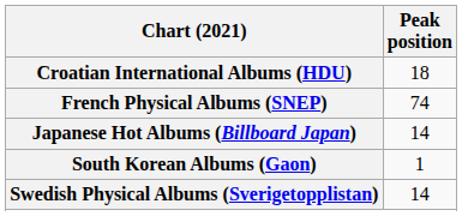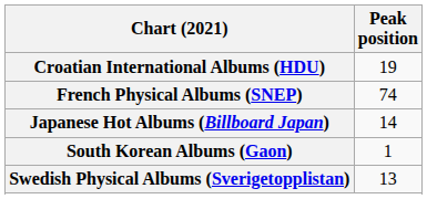 <table class="wikitable sortable plainrowheaders" style="text-align:center">
 <tr>
 <th scope="col">Chart (2021)</th>
 <th scope="col">Peak<br>position</th>
 </tr>
 <tr>
 </tr>
 <tr>
 </tr>
 <tr>
 <th scope="row">Croatian International Albums (<a href='#'>HDU</a>)</th>
-<td>18</td>
+<td>19</td>
 </tr>
 <tr>
 </tr>
 <tr>
 <th scope="row">French Physical Albums (<a href='#'>SNEP</a>)</th>
 <td>74</td>
 </tr>
 <tr>
 </tr>
 <tr>
 </tr>
 <tr>
 <th scope="row">Japanese Hot Albums (<em><a href='#'>Billboard Japan</a></em>)</th>
 <td>14</td>
 </tr>
 <tr>
 <th scope="row">South Korean Albums (<a href='#'>Gaon</a>)</th>
 <td>1</td>
 </tr>
 <tr>
 <th scope="row">Swedish Physical Albums (<a href='#'>Sverigetopplistan</a>)</th>
-<td>14</td>
+<td>13</td>
 </tr>
 <tr>
 </tr>
 <tr>
 </tr>
 <tr>
 </tr>
 </table>
